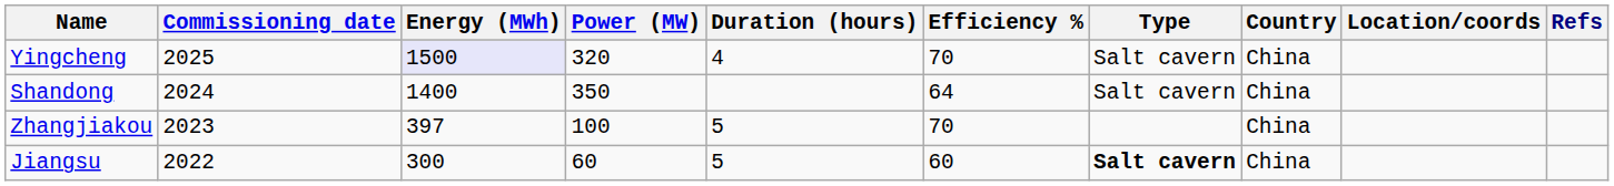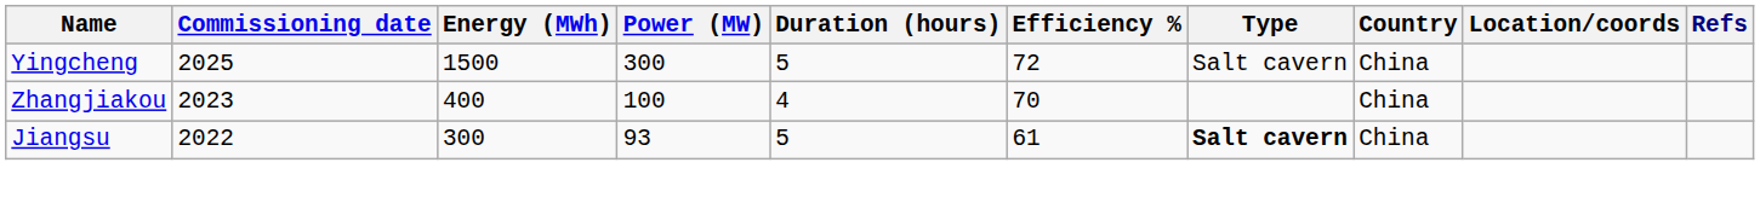 <table class="wikitable sortable">
 <tr>
 <th>Name</th>
 <th><a href='#'>Commissioning date</a></th>
 <th>Energy (<a href='#'>MWh</a>)</th>
 <th><a href='#'>Power</a> (<a href='#'>MW</a>)</th>
 <th>Duration (hours) </th>
 <th>Efficiency %</th>
 <th>Type</th>
 <th>Country</th>
 <th class="unsortable">Location/coords</th>
 <th style="background: #f2f2f2; color: #000080" class="unsortable">Refs</th>
 </tr>
 <tr>
 <td><a href='#'>Yingcheng</a></td>
 <td>2025</td>
-<td style="background: lavender;">1500</td>
-<td>320</td>
-<td>4</td>
-<td>70</td>
-<td>Salt cavern</td>
-<td>China</td>
-<td></td>
-<td></td>
-</tr>
-<tr>
-<td><a href='#'>Shandong</a></td>
-<td>2024</td>
-<td>1400</td>
-<td>350</td>
-<td></td>
-<td>64</td>
+<td>1500</td>
+<td>300</td>
+<td>5</td>
+<td>72</td>
 <td>Salt cavern</td>
 <td>China</td>
 <td></td>
 <td></td>
 </tr>
 <tr>
 <td><a href='#'>Zhangjiakou</a></td>
 <td>2023</td>
-<td>397</td>
+<td>400</td>
 <td>100</td>
-<td>5</td>
+<td>4</td>
 <td>70</td>
 <td></td>
 <td>China</td>
 <td></td>
 <td></td>
 </tr>
 <tr>
 <td><a href='#'>Jiangsu</a></td>
 <td>2022</td>
 <td>300</td>
-<td>60</td>
+<td>93</td>
 <td>5</td>
-<td>60</td>
+<td>61</td>
 <td><strong>Salt cavern</strong></td>
 <td>China</td>
 <td></td>
 <td><br></td>
 </tr>
 </table>
